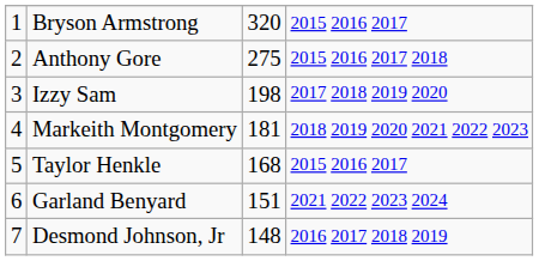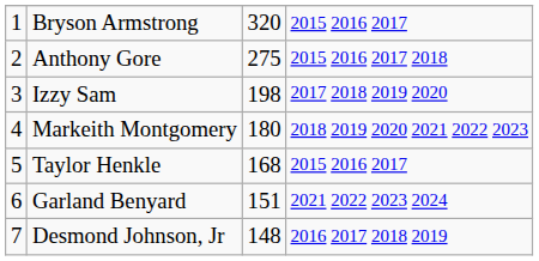 <table class="wikitable">
 <tr>
 </tr>
 <tr>
 <td>1</td>
 <td>Bryson Armstrong</td>
 <td>320</td>
 <td style="font-size:80%;"><a href='#'>2015</a> <a href='#'>2016</a> <a href='#'>2017</a></td>
 </tr>
 <tr>
 <td>2</td>
 <td>Anthony Gore</td>
 <td>275</td>
 <td style="font-size:80%;"><a href='#'>2015</a> <a href='#'>2016</a> <a href='#'>2017</a> <a href='#'>2018</a></td>
 </tr>
 <tr>
 <td>3</td>
 <td>Izzy Sam</td>
 <td>198</td>
 <td style="font-size:80%;"><a href='#'>2017</a> <a href='#'>2018</a> <a href='#'>2019</a> <a href='#'>2020</a></td>
 </tr>
 <tr>
 <td>4</td>
 <td>Markeith Montgomery</td>
-<td>181</td>
+<td>180</td>
 <td style="font-size:80%;"><a href='#'>2018</a> <a href='#'>2019</a> <a href='#'>2020</a> <a href='#'>2021</a> <a href='#'>2022</a> <a href='#'>2023</a></td>
 </tr>
 <tr>
 <td>5</td>
 <td>Taylor Henkle</td>
 <td>168</td>
 <td style="font-size:80%;"><a href='#'>2015</a> <a href='#'>2016</a> <a href='#'>2017</a></td>
 </tr>
 <tr>
 <td>6</td>
 <td>Garland Benyard</td>
 <td>151</td>
 <td style="font-size:80%;"><a href='#'>2021</a> <a href='#'>2022</a> <a href='#'>2023</a> <a href='#'>2024</a></td>
 </tr>
 <tr>
 <td>7</td>
 <td>Desmond Johnson, Jr</td>
 <td>148</td>
 <td style="font-size:80%;"><a href='#'>2016</a> <a href='#'>2017</a> <a href='#'>2018</a> <a href='#'>2019</a></td>
 </tr>
 </table>
